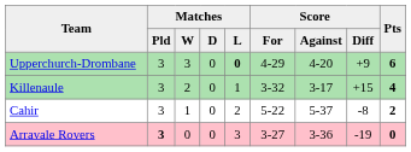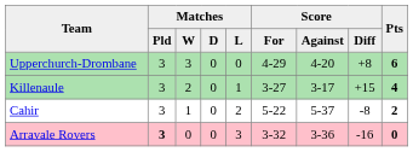 <table style=border-collapse:collapse border=1 cellspacing=0 cellpadding=5>
 <tr align=center bgcolor=#efefef>
 <th rowspan=2 width=165>Team</th>
 <th colspan=4>Matches</th>
 <th colspan=3>Score</th>
 <th rowspan=2width=20>Pts</th>
 </tr>
 <tr align=center bgcolor=#efefef>
 <th width=20>Pld</th>
 <th width=20>W</th>
 <th width=20>D</th>
 <th width=20>L</th>
 <th width=45>For</th>
 <th width=45>Against</th>
 <th width=30>Diff</th>
 </tr>
 <tr align=center style="background:#ACE1AF;">
 <td style="text-align:left;"> <a href='#'>Upperchurch-Drombane</a></td>
 <td>3</td>
 <td>3</td>
 <td>0</td>
-<td><strong>0</strong></td>
+<td>0</td>
 <td>4-29</td>
 <td>4-20</td>
-<td>+9</td>
+<td>+8</td>
 <td><strong>6</strong></td>
 </tr>
 <tr align=center style="background:#ACE1AF;">
 <td style="text-align:left;"> <a href='#'>Killenaule</a></td>
 <td>3</td>
 <td>2</td>
 <td>0</td>
 <td>1</td>
-<td>3-32</td>
+<td>3-27</td>
 <td>3-17</td>
 <td>+15</td>
 <td><strong>4</strong></td>
 </tr>
 <tr align=center>
 <td style="text-align:left;"> <a href='#'>Cahir</a></td>
 <td>3</td>
 <td>1</td>
 <td>0</td>
 <td>2</td>
 <td>5-22</td>
 <td>5-37</td>
 <td>-8</td>
 <td><strong>2</strong></td>
 </tr>
 <tr align=center style="background:#FFC0CB;">
 <td style="text-align:left;"> <a href='#'>Arravale Rovers</a></td>
 <td><strong>3</strong></td>
 <td>0</td>
 <td>0</td>
 <td>3</td>
-<td>3-27</td>
+<td>3-32</td>
 <td>3-36</td>
-<td>-19</td>
+<td>-16</td>
 <td><strong>0</strong></td>
 </tr>
 </table>
